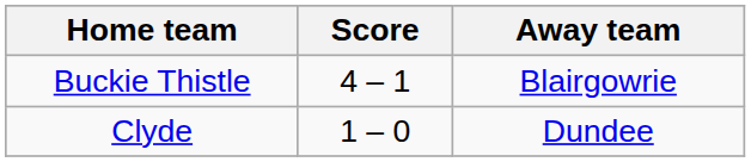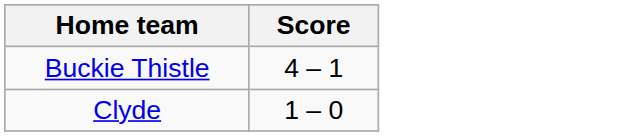 <table class="wikitable" style="text-align: center">
 <tr>
 <th width=140>Home team</th>
 <th width=70>Score</th>
-<th width=140>Away team</th>
 </tr>
 <tr>
 <td><a href='#'>Buckie Thistle</a></td>
 <td>4 – 1</td>
-<td><a href='#'>Blairgowrie</a></td>
 </tr>
 <tr>
 <td><a href='#'>Clyde</a></td>
 <td>1 – 0</td>
-<td><a href='#'>Dundee</a></td>
 </tr>
 </table>
